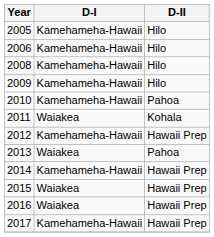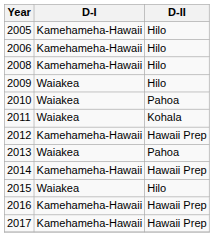 <table class="wikitable">
 <tr>
 <th>Year</th>
 <th>D-I</th>
 <th>D-II</th>
 </tr>
 <tr>
 <td>2005</td>
 <td>Kamehameha-Hawaii</td>
 <td>Hilo</td>
 </tr>
 <tr>
 <td>2006</td>
 <td>Kamehameha-Hawaii</td>
 <td>Hilo</td>
 </tr>
 <tr>
 <td>2008</td>
 <td>Kamehameha-Hawaii</td>
 <td>Hilo</td>
 </tr>
 <tr>
 <td>2009</td>
-<td>Kamehameha-Hawaii</td>
+<td>Waiakea</td>
 <td>Hilo</td>
 </tr>
 <tr>
 <td>2010</td>
-<td>Kamehameha-Hawaii</td>
+<td>Waiakea</td>
 <td>Pahoa</td>
 </tr>
 <tr>
 <td>2011</td>
 <td>Waiakea</td>
 <td>Kohala</td>
 </tr>
 <tr>
 <td>2012</td>
 <td>Kamehameha-Hawaii</td>
 <td>Hawaii Prep</td>
 </tr>
 <tr>
 <td>2013</td>
 <td>Waiakea</td>
 <td>Pahoa</td>
 </tr>
 <tr>
 <td>2014</td>
 <td>Kamehameha-Hawaii</td>
 <td>Hawaii Prep</td>
 </tr>
 <tr>
 <td>2015</td>
 <td>Waiakea</td>
-<td>Hawaii Prep</td>
+<td>Hilo</td>
 </tr>
 <tr>
 <td>2016</td>
-<td>Waiakea</td>
+<td>Kamehameha-Hawaii</td>
 <td>Hawaii Prep</td>
 </tr>
 <tr>
 <td>2017</td>
 <td>Kamehameha-Hawaii</td>
 <td>Hawaii Prep</td>
 </tr>
 <tr>
 </tr>
 </table>
